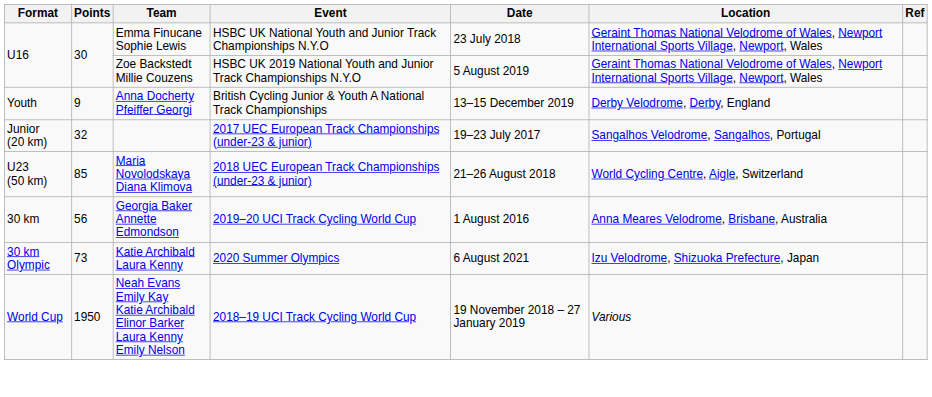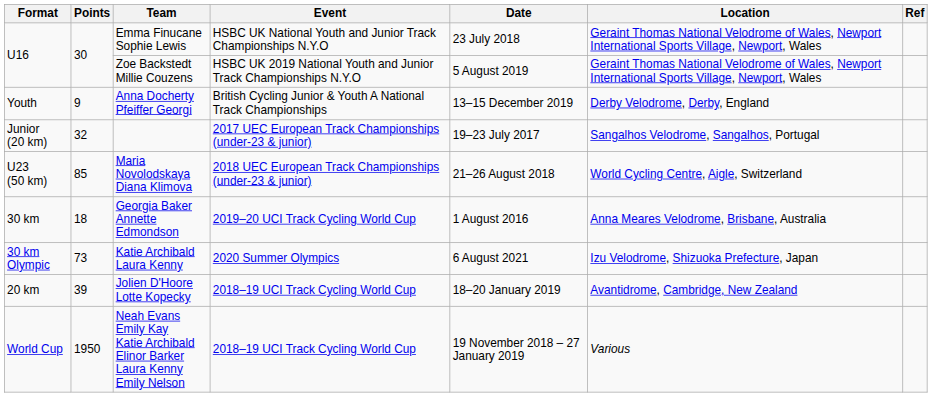 <table class="wikitable sortable">
 <tr>
 <th>Format</th>
 <th>Points</th>
 <th>Team</th>
 <th>Event</th>
 <th>Date</th>
 <th>Location</th>
 <th>Ref</th>
 </tr>
 <tr>
 <td rowspan="2">U16</td>
 <td rowspan="2">30</td>
 <td> Emma Finucane<br>Sophie Lewis</td>
 <td>HSBC UK National Youth and Junior Track Championships N.Y.O</td>
 <td>23 July 2018</td>
 <td> <a href='#'>Geraint Thomas National Velodrome of Wales</a>, <a href='#'>Newport International Sports Village</a>, <a href='#'>Newport</a>, Wales</td>
 <td></td>
 </tr>
 <tr>
 <td> Zoe Backstedt<br>Millie Couzens</td>
 <td>HSBC UK 2019 National Youth and Junior Track Championships N.Y.O</td>
 <td>5 August 2019</td>
 <td> <a href='#'>Geraint Thomas National Velodrome of Wales</a>, <a href='#'>Newport International Sports Village</a>, <a href='#'>Newport</a>, Wales</td>
 <td></td>
 </tr>
 <tr>
 <td>Youth</td>
 <td>9</td>
 <td> <a href='#'>Anna Docherty</a><br><a href='#'>Pfeiffer Georgi</a></td>
 <td>British Cycling Junior & Youth A National Track Championships</td>
 <td>13–15 December 2019</td>
 <td> <a href='#'>Derby Velodrome</a>, <a href='#'>Derby</a>, England</td>
 <td></td>
 </tr>
 <tr>
 <td>Junior (20 km)</td>
 <td>32</td>
 <td></td>
 <td><a href='#'>2017 UEC European Track Championships (under-23 & junior)</a></td>
 <td>19–23 July 2017</td>
 <td> <a href='#'>Sangalhos Velodrome</a>, <a href='#'>Sangalhos</a>, Portugal</td>
 <td></td>
 </tr>
 <tr>
 <td>U23 (50 km)</td>
 <td>85</td>
 <td> <a href='#'>Maria Novolodskaya</a><br><a href='#'>Diana Klimova</a></td>
 <td><a href='#'>2018 UEC European Track Championships (under-23 & junior)</a></td>
 <td>21–26 August 2018</td>
 <td> <a href='#'>World Cycling Centre</a>, <a href='#'>Aigle</a>, Switzerland</td>
 <td></td>
 </tr>
 <tr>
 <td>30 km</td>
-<td>56</td>
+<td>18</td>
 <td> <a href='#'>Georgia Baker</a><br><a href='#'>Annette Edmondson</a></td>
 <td><a href='#'>2019–20 UCI Track Cycling World Cup</a></td>
 <td>1 August 2016</td>
 <td> <a href='#'>Anna Meares Velodrome</a>, <a href='#'>Brisbane</a>, Australia</td>
 <td></td>
 </tr>
 <tr>
 <td><a href='#'>30 km Olympic</a></td>
 <td>73</td>
 <td> <a href='#'>Katie Archibald</a><br><a href='#'>Laura Kenny</a></td>
 <td><a href='#'>2020 Summer Olympics</a></td>
 <td>6 August 2021</td>
 <td> <a href='#'>Izu Velodrome</a>, <a href='#'>Shizuoka Prefecture</a>, Japan</td>
 <td></td>
 </tr>
 <tr>
+<td>20 km</td>
+<td>39</td>
+<td> <a href='#'>Jolien D'Hoore</a><br><a href='#'>Lotte Kopecky</a></td>
+<td><a href='#'>2018–19 UCI Track Cycling World Cup</a></td>
+<td>18–20 January 2019</td>
+<td> <a href='#'>Avantidrome</a>, <a href='#'>Cambridge, New Zealand</a></td>
+<td></td>
+</tr>
+<tr>
 <td><a href='#'>World Cup</a></td>
 <td>1950</td>
 <td> <a href='#'>Neah Evans</a><br><a href='#'>Emily Kay</a><br><a href='#'>Katie Archibald</a><br><a href='#'>Elinor Barker</a><br><a href='#'>Laura Kenny</a><br><a href='#'>Emily Nelson</a></td>
 <td><a href='#'>2018–19 UCI Track Cycling World Cup</a></td>
 <td>19 November 2018 – 27 January 2019</td>
 <td><em>Various</em></td>
 <td></td>
 </tr>
 </table>
